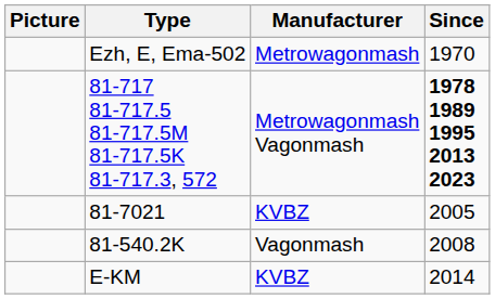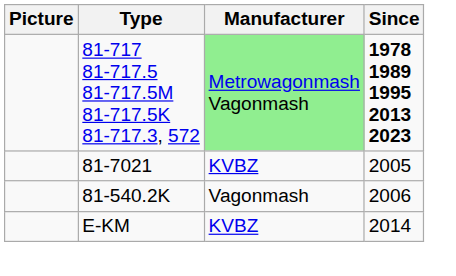 <table class="wikitable">
 <tr>
 <th>Picture</th>
 <th>Type</th>
 <th>Manufacturer</th>
 <th>Since</th>
 </tr>
 <tr>
 <td></td>
-<td>Ezh, E, Ema-502</td>
-<td> <a href='#'>Metrowagonmash</a></td>
-<td>1970</td>
-</tr>
-<tr>
-<td></td>
 <td><a href='#'>81-717</a><br><a href='#'>81-717.5</a><br><a href='#'>81-717.5М</a><br><a href='#'>81-717.5K</a><br><a href='#'>81-717.3</a>, <a href='#'>572</a></td>
-<td> <a href='#'>Metrowagonmash</a><br> Vagonmash</td>
+<td style="background: lightgreen;"> <a href='#'>Metrowagonmash</a><br> Vagonmash</td>
 <td><strong>1978<br>1989<br>1995<br>2013<br>2023</strong></td>
 </tr>
 <tr>
 <td></td>
 <td>81-7021</td>
 <td> <a href='#'>KVBZ</a></td>
 <td>2005</td>
 </tr>
 <tr>
 <td></td>
 <td>81-540.2K</td>
 <td> Vagonmash</td>
-<td>2008</td>
+<td>2006</td>
 </tr>
 <tr>
 <td></td>
 <td>E-KM</td>
 <td> <a href='#'>KVBZ</a></td>
 <td>2014</td>
 </tr>
 </table>
